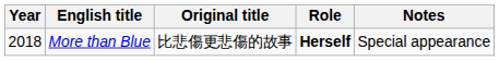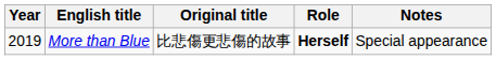 <table class="wikitable sortable">
 <tr>
 <th>Year</th>
 <th>English title</th>
 <th>Original title</th>
 <th>Role</th>
 <th class="unsortable">Notes</th>
 </tr>
 <tr>
-<td>2018</td>
+<td>2019</td>
 <td><em><a href='#'>More than Blue</a></em></td>
 <td>比悲傷更悲傷的故事</td>
 <td><strong>Herself</strong></td>
 <td>Special appearance</td>
 </tr>
 </table>
